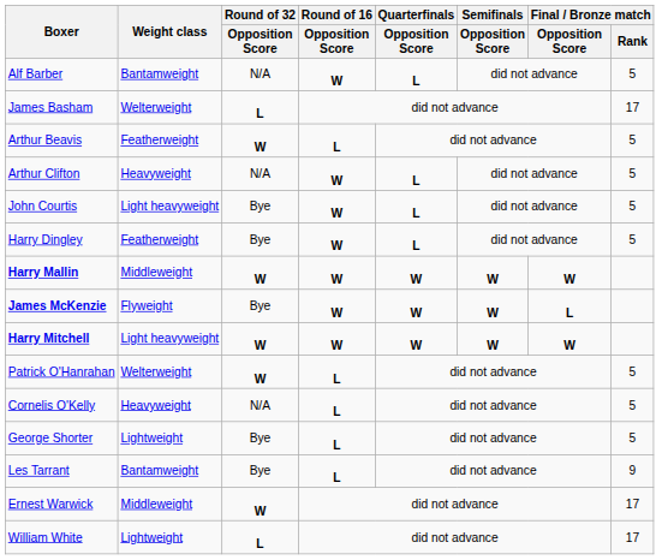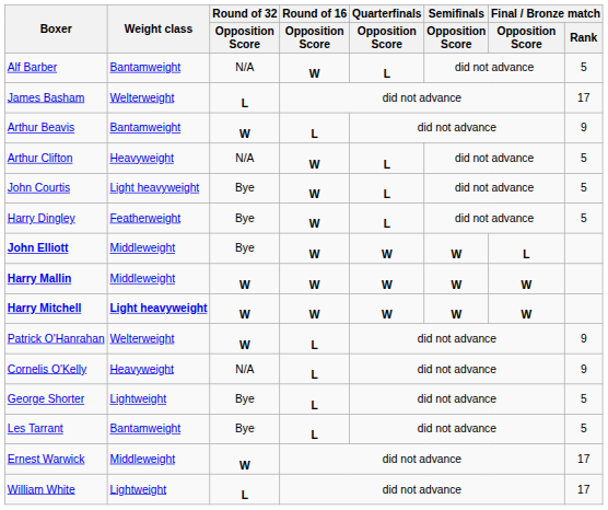 <table class=wikitable style="font-size:90%">
 <tr>
 <th rowspan="2">Boxer</th>
 <th rowspan="2">Weight class</th>
 <th>Round of 32</th>
 <th>Round of 16</th>
 <th>Quarterfinals</th>
 <th>Semifinals</th>
 <th colspan="2">Final / Bronze match</th>
 </tr>
 <tr>
 <th>Opposition<br>Score</th>
 <th>Opposition<br>Score</th>
 <th>Opposition<br>Score</th>
 <th>Opposition<br>Score</th>
 <th>Opposition<br>Score</th>
 <th>Rank</th>
 </tr>
 <tr>
 <td><a href='#'>Alf Barber</a></td>
 <td><a href='#'>Bantamweight</a></td>
 <td align=center>N/A</td>
 <td align=center> <br> <strong>W</strong></td>
 <td align=center> <br> <strong>L</strong></td>
 <td align=center colspan=2>did not advance</td>
 <td align=center>5</td>
 </tr>
 <tr>
 <td><a href='#'>James Basham</a></td>
 <td><a href='#'>Welterweight</a></td>
 <td align=center> <br> <strong>L</strong></td>
 <td align=center colspan=4>did not advance</td>
 <td align=center>17</td>
 </tr>
 <tr>
 <td><a href='#'>Arthur Beavis</a></td>
-<td><a href='#'>Featherweight</a></td>
+<td><a href='#'>Bantamweight</a></td>
 <td align=center> <br> <strong>W</strong></td>
 <td align=center> <br> <strong>L</strong></td>
 <td align=center colspan=3>did not advance</td>
-<td align=center>5</td>
+<td align=center>9</td>
 </tr>
 <tr>
 <td><a href='#'>Arthur Clifton</a></td>
 <td><a href='#'>Heavyweight</a></td>
 <td align=center>N/A</td>
 <td align=center> <br> <strong>W</strong></td>
 <td align=center> <br> <strong>L</strong></td>
 <td align=center colspan=2>did not advance</td>
 <td align=center>5</td>
 </tr>
 <tr>
 <td><a href='#'>John Courtis</a></td>
 <td><a href='#'>Light heavyweight</a></td>
 <td align=center>Bye</td>
 <td align=center> <br> <strong>W</strong></td>
 <td align=center> <br> <strong>L</strong></td>
 <td align=center colspan=2>did not advance</td>
 <td align=center>5</td>
 </tr>
 <tr>
 <td><a href='#'>Harry Dingley</a></td>
 <td><a href='#'>Featherweight</a></td>
 <td align=center>Bye</td>
 <td align=center> <br> <strong>W</strong></td>
 <td align=center> <br> <strong>L</strong></td>
 <td align=center colspan=2>did not advance</td>
 <td align=center>5</td>
 </tr>
 <tr>
+<td><strong><a href='#'>John Elliott</a></strong></td>
+<td><a href='#'>Middleweight</a></td>
+<td align=center>Bye</td>
+<td align=center> <br> <strong>W</strong></td>
+<td align=center> <br> <strong>W</strong></td>
+<td align=center> <br> <strong>W</strong></td>
+<td align=center> <br> <strong>L</strong></td>
+<td align=center></td>
+</tr>
+<tr>
 <td><strong><a href='#'>Harry Mallin</a></strong></td>
 <td><a href='#'>Middleweight</a></td>
 <td align=center> <br> <strong>W</strong></td>
 <td align=center> <br> <strong>W</strong></td>
 <td align=center> <br> <strong>W</strong></td>
 <td align=center> <br> <strong>W</strong></td>
 <td align=center> <br> <strong>W</strong></td>
 <td align=center></td>
 </tr>
 <tr>
-<td><strong><a href='#'>James McKenzie</a></strong></td>
-<td><a href='#'>Flyweight</a></td>
-<td align=center>Bye</td>
-<td align=center> <br> <strong>W</strong></td>
-<td align=center> <br> <strong>W</strong></td>
-<td align=center> <br> <strong>W</strong></td>
-<td align=center> <br> <strong>L</strong></td>
-<td align=center></td>
-</tr>
-<tr>
 <td><strong><a href='#'>Harry Mitchell</a></strong></td>
-<td><a href='#'>Light heavyweight</a></td>
+<td><strong><a href='#'>Light heavyweight</a></strong></td>
 <td align=center> <br> <strong>W</strong></td>
 <td align=center> <br> <strong>W</strong></td>
 <td align=center> <br> <strong>W</strong></td>
 <td align=center> <br> <strong>W</strong></td>
 <td align=center> <br> <strong>W</strong></td>
 <td align=center></td>
 </tr>
 <tr>
 <td><a href='#'>Patrick O'Hanrahan</a></td>
 <td><a href='#'>Welterweight</a></td>
 <td align=center> <br> <strong>W</strong></td>
 <td align=center> <br> <strong>L</strong></td>
 <td align=center colspan=3>did not advance</td>
-<td align=center>5</td>
+<td align=center>9</td>
 </tr>
 <tr>
 <td><a href='#'>Cornelis O'Kelly</a></td>
 <td><a href='#'>Heavyweight</a></td>
 <td align=center>N/A</td>
 <td align=center> <br> <strong>L</strong></td>
 <td align=center colspan=3>did not advance</td>
-<td align=center>5</td>
+<td align=center>9</td>
 </tr>
 <tr>
 <td><a href='#'>George Shorter</a></td>
 <td><a href='#'>Lightweight</a></td>
 <td align=center>Bye</td>
 <td align=center> <br> <strong>L</strong></td>
 <td align=center colspan=3>did not advance</td>
 <td align=center>5</td>
 </tr>
 <tr>
 <td><a href='#'>Les Tarrant</a></td>
 <td><a href='#'>Bantamweight</a></td>
 <td align=center>Bye</td>
 <td align=center> <br> <strong>L</strong></td>
 <td align=center colspan=3>did not advance</td>
-<td align=center>9</td>
+<td align=center>5</td>
 </tr>
 <tr>
 <td><a href='#'>Ernest Warwick</a></td>
 <td><a href='#'>Middleweight</a></td>
 <td align=center> <br> <strong>W</strong></td>
 <td align=center colspan=4>did not advance</td>
 <td align=center>17</td>
 </tr>
 <tr>
 <td><a href='#'>William White</a></td>
 <td><a href='#'>Lightweight</a></td>
 <td align=center> <br> <strong>L</strong></td>
 <td align=center colspan=4>did not advance</td>
 <td align=center>17</td>
 </tr>
 </table>
